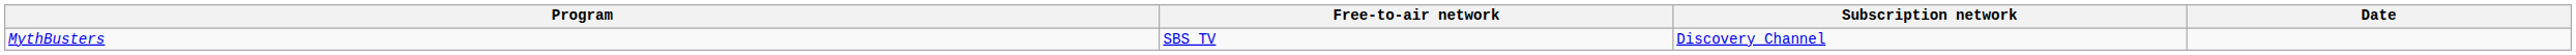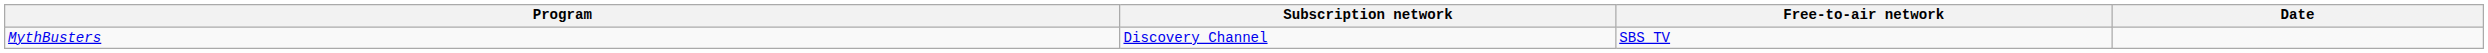 <table class="wikitable sortable" width="100%" style="font-size:87%;">
 <tr bgcolor="#efefef">
 <th width=45%>Program</th>
+<th width=20%>Subscription network</th>
 <th width=20%>Free-to-air network</th>
-<th width=20%>Subscription network</th>
 <th width=15%>Date</th>
 </tr>
 <tr>
 <td> <em><a href='#'>MythBusters</a></em></td>
+<td><a href='#'>Discovery Channel</a></td>
 <td><a href='#'>SBS TV</a></td>
-<td><a href='#'>Discovery Channel</a></td>
 <td></td>
 </tr>
 </table>
